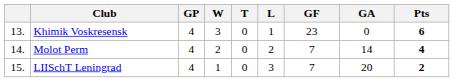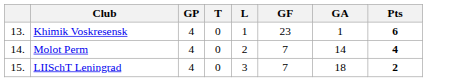 <table class="wikitable">
 <tr>
 <th width="30"></th>
 <th width="200">Club</th>
 <th width="30">GP</th>
-<th width="30">W</th>
 <th width="30">T</th>
 <th width="30">L</th>
 <th width="70">GF</th>
 <th width="70">GA</th>
 <th width="70">Pts</th>
 </tr>
 <tr bgcolor="#FFFFFF" align="center">
 <td>13.</td>
 <td align="left"><a href='#'>Khimik Voskresensk</a></td>
 <td>4</td>
-<td>3</td>
 <td>0</td>
 <td>1</td>
 <td>23</td>
-<td>0</td>
+<td>1</td>
 <td><strong>6</strong></td>
 </tr>
 <tr bgcolor="#FFFFFF" align="center">
 <td>14.</td>
 <td align="left"><a href='#'>Molot Perm</a></td>
 <td>4</td>
-<td>2</td>
 <td>0</td>
 <td>2</td>
 <td>7</td>
 <td>14</td>
 <td><strong>4</strong></td>
 </tr>
 <tr bgcolor="#FFFFFF" align="center">
 <td>15.</td>
 <td align="left"><a href='#'>LIISchT Leningrad</a></td>
 <td>4</td>
-<td>1</td>
 <td>0</td>
 <td>3</td>
 <td>7</td>
-<td>20</td>
+<td>18</td>
 <td><strong>2</strong></td>
 </tr>
 </table>
